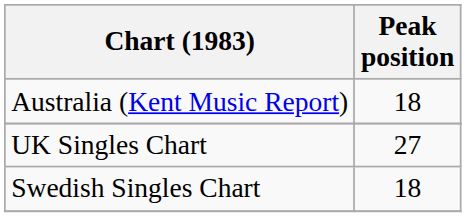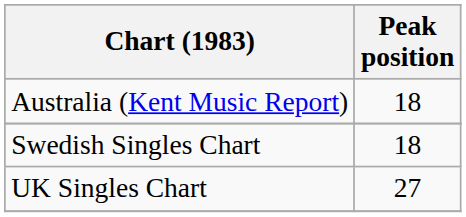 <table class="wikitable">
 <tr>
 <th align="center">Chart (1983)</th>
 <th align="center">Peak<br>position</th>
 </tr>
 <tr>
 <td>Australia (<a href='#'>Kent Music Report</a>)</td>
 <td style="text-align:center;">18</td>
 </tr>
 <tr>
 </tr>
 <tr>
+<td align="left">Swedish Singles Chart</td>
+<td align="center">18</td>
+</tr>
+<tr>
 <td align="left">UK Singles Chart</td>
 <td align="center">27</td>
 </tr>
 <tr>
-<td align="left">Swedish Singles Chart</td>
-<td align="center">18</td>
-</tr>
-<tr>
 </tr>
 </table>
